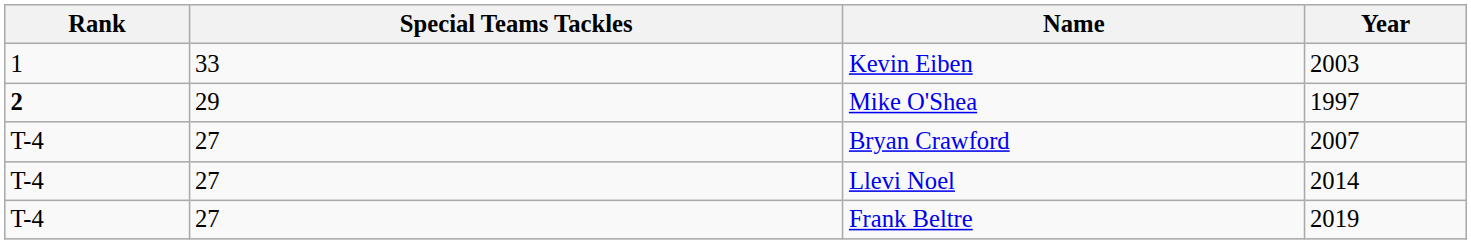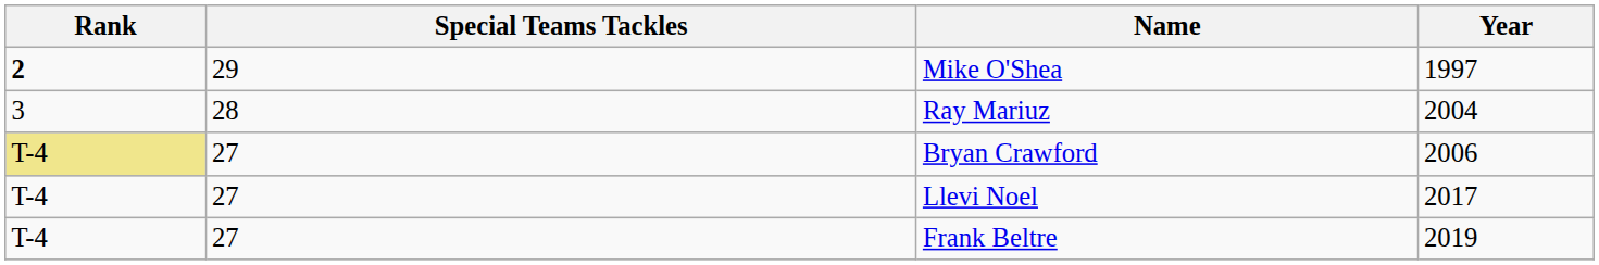 <table class="wikitable" style="width:60%; text-align:left; border-collapse:collapse;">
 <tr>
 <th>Rank</th>
 <th>Special Teams Tackles</th>
 <th>Name</th>
 <th>Year</th>
 </tr>
 <tr>
-<td>1</td>
-<td>33</td>
-<td><a href='#'>Kevin Eiben</a></td>
-<td>2003</td>
-</tr>
-<tr>
 <td><strong>2</strong></td>
 <td>29</td>
 <td><a href='#'>Mike O'Shea</a></td>
 <td>1997</td>
 </tr>
 <tr>
-<td>T-4</td>
+<td>3</td>
+<td>28</td>
+<td><a href='#'>Ray Mariuz</a></td>
+<td>2004</td>
+</tr>
+<tr>
+<td style="background: khaki;">T-4</td>
 <td>27</td>
 <td><a href='#'>Bryan Crawford</a></td>
-<td>2007</td>
+<td>2006</td>
 </tr>
 <tr>
 <td>T-4</td>
 <td>27</td>
 <td><a href='#'>Llevi Noel</a></td>
-<td>2014</td>
+<td>2017</td>
 </tr>
 <tr>
 <td>T-4</td>
 <td>27</td>
 <td><a href='#'>Frank Beltre</a></td>
 <td>2019</td>
 </tr>
 </table>
